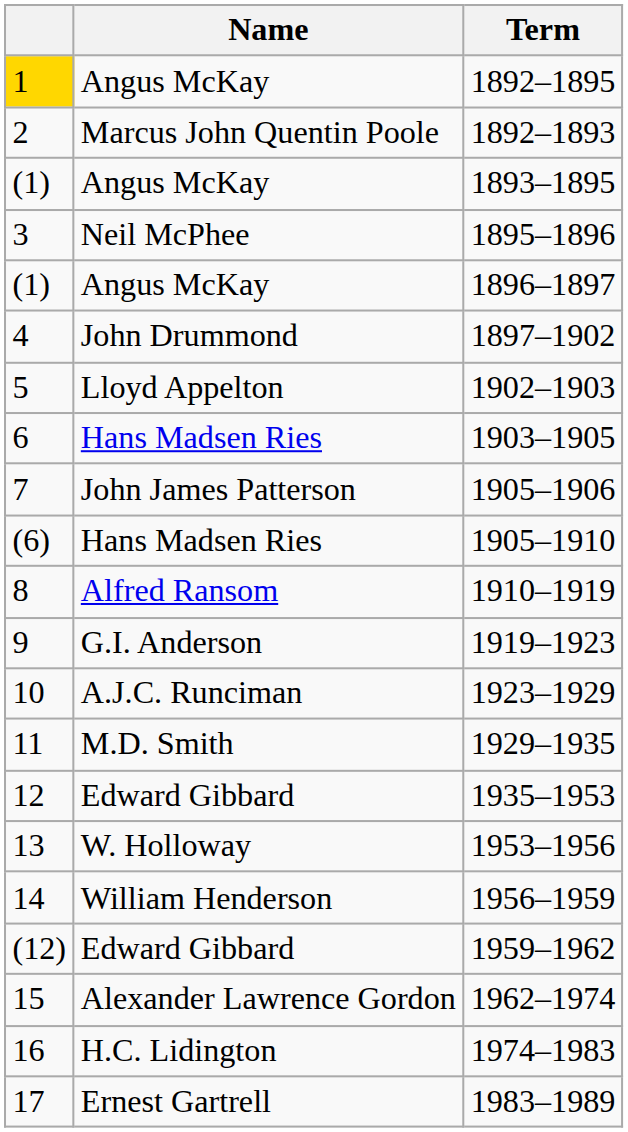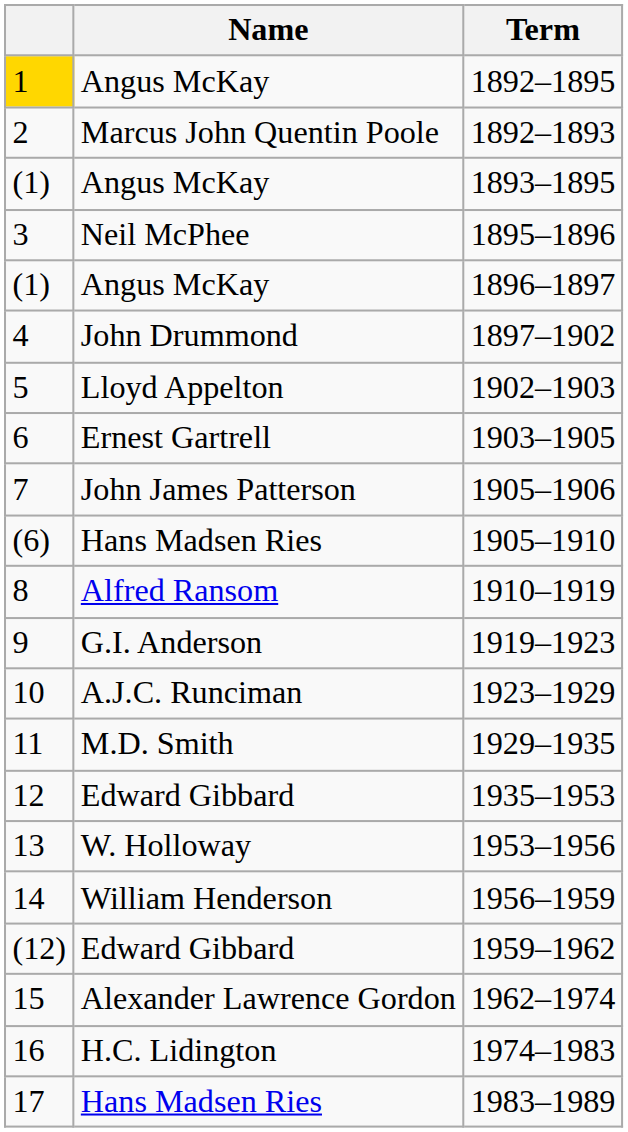 <table class="wikitable">
 <tr>
 <th></th>
 <th>Name</th>
 <th>Term</th>
 </tr>
 <tr>
 <td style="background: gold;">1</td>
 <td>Angus McKay</td>
 <td>1892–1895</td>
 </tr>
 <tr>
 <td>2</td>
 <td>Marcus John Quentin Poole</td>
 <td>1892–1893</td>
 </tr>
 <tr>
 <td>(1)</td>
 <td>Angus McKay</td>
 <td>1893–1895</td>
 </tr>
 <tr>
 <td>3</td>
 <td>Neil McPhee</td>
 <td>1895–1896</td>
 </tr>
 <tr>
 <td>(1)</td>
 <td>Angus McKay</td>
 <td>1896–1897</td>
 </tr>
 <tr>
 <td>4</td>
 <td>John Drummond</td>
 <td>1897–1902</td>
 </tr>
 <tr>
 <td>5</td>
 <td>Lloyd Appelton</td>
 <td>1902–1903</td>
 </tr>
 <tr>
 <td>6</td>
-<td><a href='#'>Hans Madsen Ries</a></td>
+<td>Ernest Gartrell</td>
 <td>1903–1905</td>
 </tr>
 <tr>
 <td>7</td>
 <td>John James Patterson</td>
 <td>1905–1906</td>
 </tr>
 <tr>
 <td>(6)</td>
 <td>Hans Madsen Ries</td>
 <td>1905–1910</td>
 </tr>
 <tr>
 <td>8</td>
 <td><a href='#'>Alfred Ransom</a></td>
 <td>1910–1919</td>
 </tr>
 <tr>
 <td>9</td>
 <td>G.I. Anderson</td>
 <td>1919–1923</td>
 </tr>
 <tr>
 <td>10</td>
 <td>A.J.C. Runciman</td>
 <td>1923–1929</td>
 </tr>
 <tr>
 <td>11</td>
 <td>M.D. Smith</td>
 <td>1929–1935</td>
 </tr>
 <tr>
 <td>12</td>
 <td>Edward Gibbard</td>
 <td>1935–1953</td>
 </tr>
 <tr>
 <td>13</td>
 <td>W. Holloway</td>
 <td>1953–1956</td>
 </tr>
 <tr>
 <td>14</td>
 <td>William Henderson</td>
 <td>1956–1959</td>
 </tr>
 <tr>
 <td>(12)</td>
 <td>Edward Gibbard</td>
 <td>1959–1962</td>
 </tr>
 <tr>
 <td>15</td>
 <td>Alexander Lawrence Gordon</td>
 <td>1962–1974</td>
 </tr>
 <tr>
 <td>16</td>
 <td>H.C. Lidington</td>
 <td>1974–1983</td>
 </tr>
 <tr>
 <td>17</td>
-<td>Ernest Gartrell</td>
+<td><a href='#'>Hans Madsen Ries</a></td>
 <td>1983–1989</td>
 </tr>
 </table>
